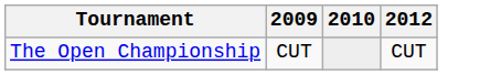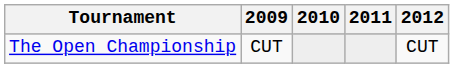 <table class="wikitable" style="font-size:95%;text-align:center;">
 <tr>
 <th>Tournament</th>
 <th>2009</th>
 <th>2010</th>
+<th>2011</th>
 <th>2012</th>
 </tr>
 <tr>
 <td align=left><a href='#'>The Open Championship</a></td>
 <td>CUT</td>
 <td style="background:#eeeeee;"></td>
+<td style="background:#eeeeee;"></td>
 <td>CUT</td>
 </tr>
 </table>
